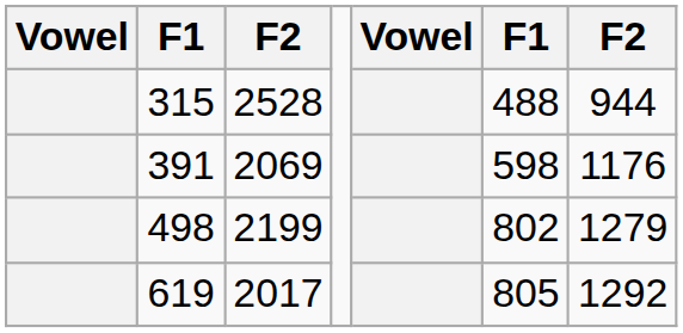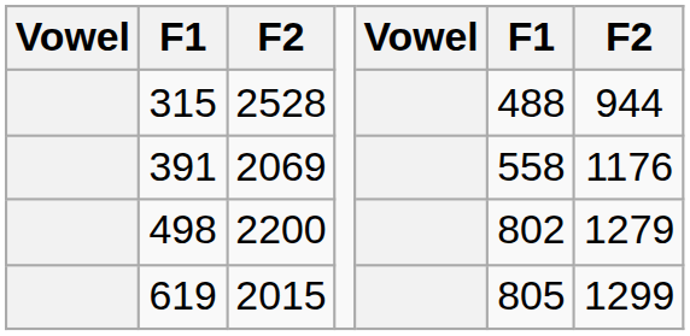 <table class="wikitable" style="text-align: center;">
 <tr>
 <th>Vowel</th>
 <th>F1</th>
 <th>F2</th>
 <td rowspan="5"></td>
 <th>Vowel</th>
 <th>F1</th>
 <th>F2</th>
 </tr>
 <tr>
 <th></th>
 <td>315</td>
 <td>2528</td>
 <th></th>
 <td>488</td>
 <td>944</td>
 </tr>
 <tr>
 <th></th>
 <td>391</td>
 <td>2069</td>
 <th></th>
-<td>598</td>
+<td>558</td>
 <td>1176</td>
 </tr>
 <tr>
 <th></th>
 <td>498</td>
-<td>2199</td>
+<td>2200</td>
 <th></th>
 <td>802</td>
 <td>1279</td>
 </tr>
 <tr>
 <th></th>
 <td>619</td>
-<td>2017</td>
+<td>2015</td>
 <th></th>
 <td>805</td>
-<td>1292</td>
+<td>1299</td>
 </tr>
 </table>
